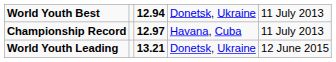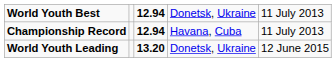 <table class="wikitable">
 <tr>
 <td><strong>World Youth Best</strong></td>
 <td></td>
 <td><strong>12.94</strong></td>
 <td><a href='#'>Donetsk</a>, <a href='#'>Ukraine</a></td>
 <td>11 July 2013</td>
 </tr>
 <tr>
 <td><strong>Championship Record</strong></td>
 <td></td>
-<td><strong>12.97</strong></td>
+<td><strong>12.94</strong></td>
 <td><a href='#'>Havana</a>, <a href='#'>Cuba</a></td>
 <td>11 July 2013</td>
 </tr>
 <tr>
 <td><strong>World Youth Leading</strong></td>
 <td></td>
-<td><strong>13.21</strong></td>
+<td><strong>13.20</strong></td>
 <td><a href='#'>Donetsk</a>, <a href='#'>Ukraine</a></td>
 <td>12 June 2015</td>
 </tr>
 </table>
